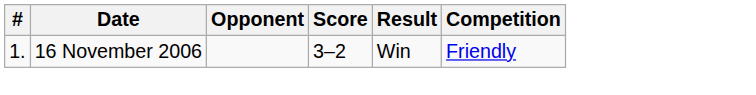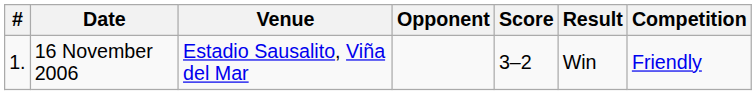 <table class="wikitable">
 <tr>
 <th>#</th>
 <th>Date</th>
+<th>Venue</th>
 <th>Opponent</th>
 <th>Score</th>
 <th>Result</th>
 <th>Competition</th>
 </tr>
 <tr>
 <td>1.</td>
 <td>16 November  2006</td>
+<td><a href='#'>Estadio Sausalito</a>, <a href='#'>Viña del Mar</a></td>
 <td></td>
 <td>3–2</td>
 <td>Win</td>
 <td><a href='#'>Friendly</a></td>
 </tr>
 </table>
